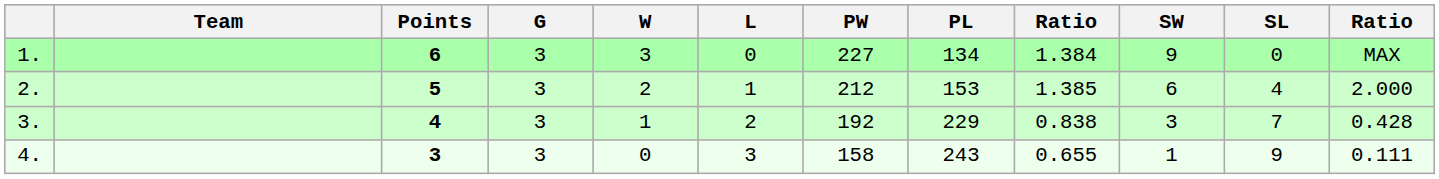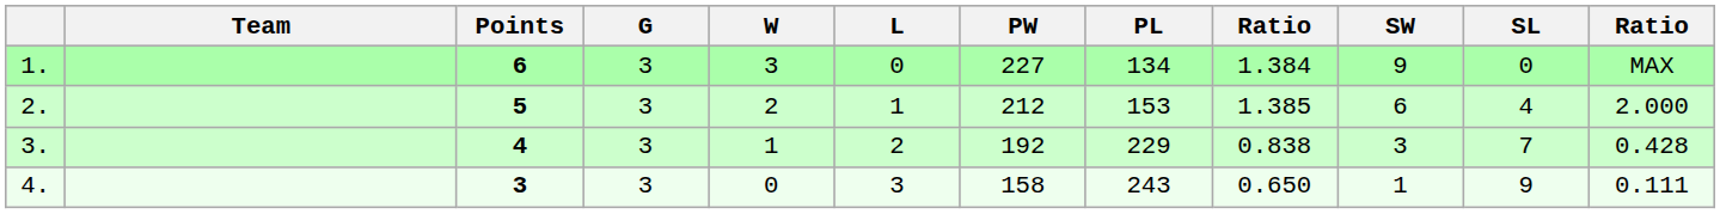 <table class=wikitable style="text-align:center">
 <tr style="background: #DCDCDC">
 <th width="25"></th>
 <th width="200">Team</th>
 <th width="60">Points</th>
 <th width="60">G</th>
 <th width="60">W</th>
 <th width="60">L</th>
 <th width="60">PW</th>
 <th width="60">PL</th>
 <th width="60">Ratio</th>
 <th width="60">SW</th>
 <th width="60">SL</th>
 <th width="60">Ratio</th>
 </tr>
 <tr style="background: #AAFFAA">
 <td>1.</td>
 <td align=left></td>
 <td><strong>6</strong></td>
 <td>3</td>
 <td>3</td>
 <td>0</td>
 <td>227</td>
 <td>134</td>
 <td>1.384</td>
 <td>9</td>
 <td>0</td>
 <td>MAX</td>
 </tr>
 <tr style="background: #CCFFCC">
 <td>2.</td>
 <td align=left></td>
 <td><strong>5</strong></td>
 <td>3</td>
 <td>2</td>
 <td>1</td>
 <td>212</td>
 <td>153</td>
 <td>1.385</td>
 <td>6</td>
 <td>4</td>
 <td>2.000</td>
 </tr>
 <tr style="background: #CCFFCC">
 <td>3.</td>
 <td align=left></td>
 <td><strong>4</strong></td>
 <td>3</td>
 <td>1</td>
 <td>2</td>
 <td>192</td>
 <td>229</td>
 <td>0.838</td>
 <td>3</td>
 <td>7</td>
 <td>0.428</td>
 </tr>
 <tr style="background: #EEFFEE">
 <td>4.</td>
 <td align=left></td>
 <td><strong>3</strong></td>
 <td>3</td>
 <td>0</td>
 <td>3</td>
 <td>158</td>
 <td>243</td>
-<td>0.655</td>
+<td>0.650</td>
 <td>1</td>
 <td>9</td>
 <td>0.111</td>
 </tr>
 </table>
